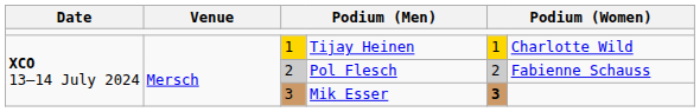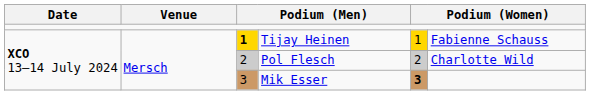 <table class="wikitable" width=70%>
 <tr>
 <th>Date</th>
 <th width=20%>Venue</th>
 <th colspan=2 width=30%>Podium (Men)</th>
 <th colspan=2 width=30%>Podium (Women)</th>
 </tr>
 <tr>
 <td colspan=6></td>
 </tr>
 <tr>
 <td rowspan=3><strong>XCO</strong> <br> 13–14 July 2024</td>
 <td rowspan=3><br><a href='#'>Mersch</a></td>
-<td bgcolor=FFD700>1</td>
+<td bgcolor=FFD700><strong>1</strong></td>
 <td><a href='#'>Tijay Heinen</a></td>
 <td bgcolor=FFD700>1</td>
-<td><a href='#'>Charlotte Wild</a></td>
+<td><a href='#'>Fabienne Schauss</a></td>
 </tr>
 <tr>
 <td bgcolor=CCCCCC>2</td>
 <td><a href='#'>Pol Flesch</a></td>
 <td bgcolor=CCCCCC>2</td>
-<td><a href='#'>Fabienne Schauss</a></td>
+<td><a href='#'>Charlotte Wild</a></td>
 </tr>
 <tr>
 <td bgcolor=CC9966>3</td>
 <td><a href='#'>Mik Esser</a></td>
 <td bgcolor=CC9966><strong>3</strong></td>
 <td></td>
 </tr>
 </table>
